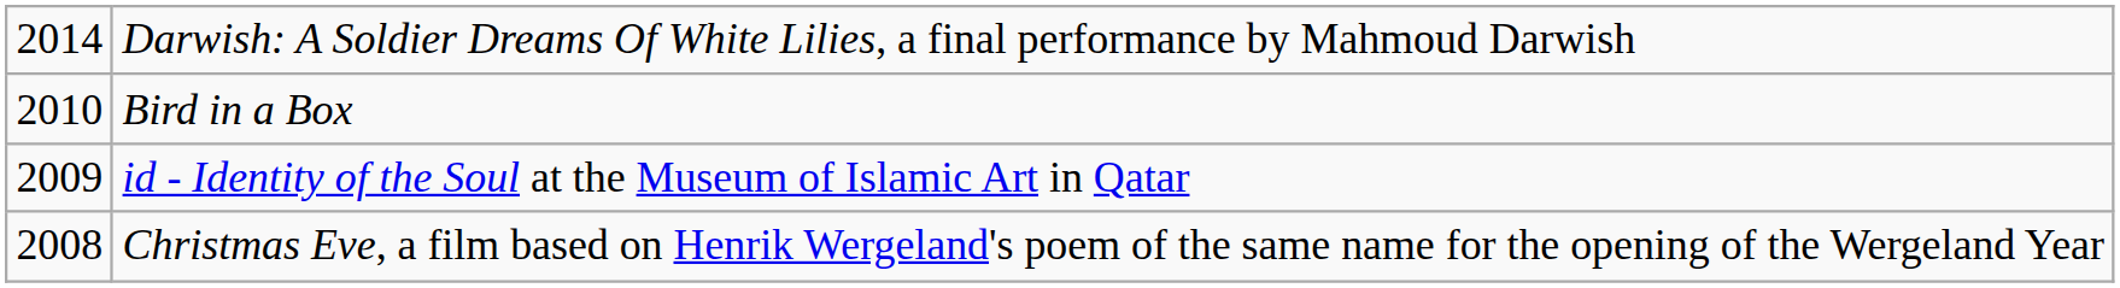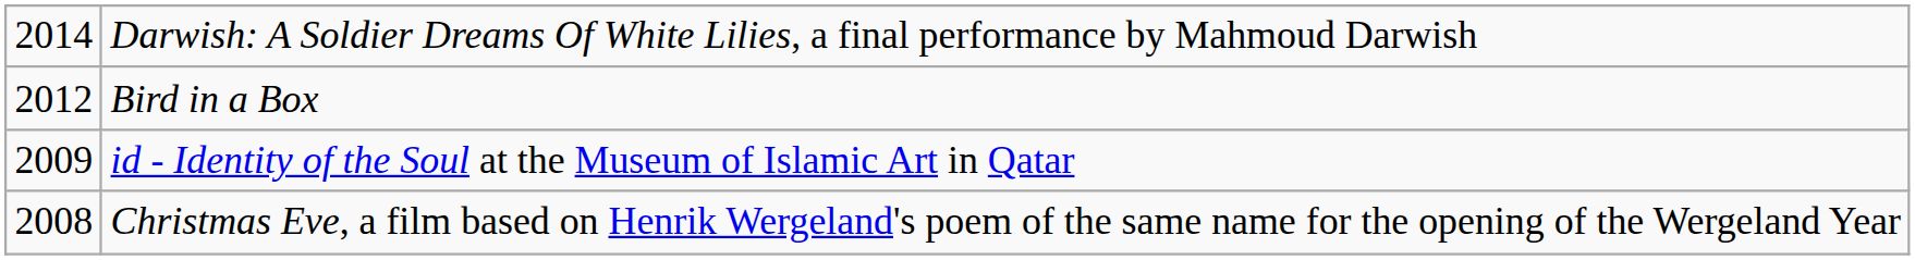 <table class="wikitable" border="1">
 <tr>
 <td>2014</td>
 <td><em>Darwish: A Soldier Dreams Of White Lilies</em>, a final performance by Mahmoud Darwish</td>
 </tr>
 <tr>
-<td>2010</td>
+<td>2012</td>
 <td><em>Bird in a Box</em></td>
 </tr>
 <tr>
 <td>2009</td>
 <td><a href='#'><em>id - Identity of the Soul</em></a> at the <a href='#'>Museum of Islamic Art</a> in <a href='#'>Qatar</a></td>
 </tr>
 <tr>
 <td>2008</td>
 <td><em>Christmas Eve</em>, a film based on <a href='#'>Henrik Wergeland</a>'s poem of the same name for the opening of the Wergeland Year</td>
 </tr>
 </table>
